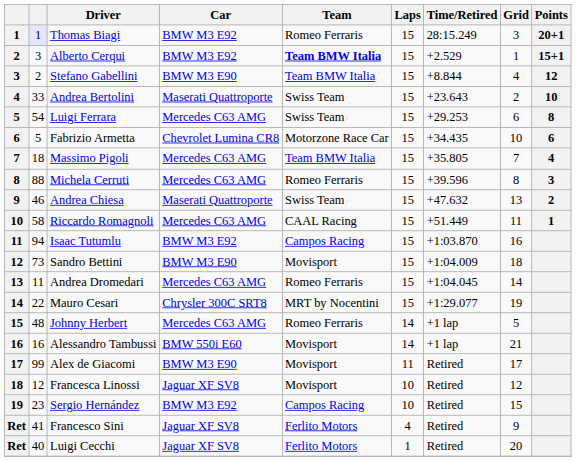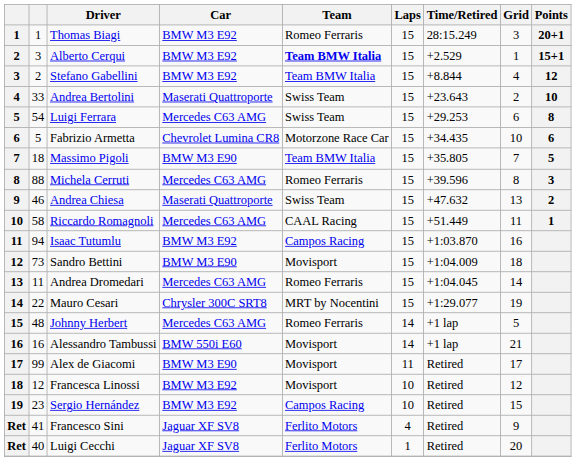 <table class="wikitable sortable" style="font-size:95%">
 <tr>
 <th></th>
 <th></th>
 <th>Driver</th>
 <th>Car</th>
 <th>Team</th>
 <th>Laps</th>
 <th>Time/Retired</th>
 <th>Grid</th>
 <th>Points</th>
 </tr>
 <tr>
 <th>1</th>
-<td align=center style="background: lavender;">1</td>
+<td align=center>1</td>
 <td> <a href='#'>Thomas Biagi</a></td>
 <td><a href='#'>BMW M3 E92</a></td>
 <td> Romeo Ferraris</td>
 <td align=center>15</td>
 <td>28:15.249</td>
 <td align=center>3</td>
 <th>20+1</th>
 </tr>
 <tr>
 <th>2</th>
 <td align=center>3</td>
 <td> <a href='#'>Alberto Cerqui</a></td>
 <td><a href='#'>BMW M3 E92</a></td>
 <td><strong> <a href='#'>Team BMW Italia</a></strong></td>
 <td align=center>15</td>
 <td>+2.529</td>
 <td align=center>1</td>
 <th>15+1</th>
 </tr>
 <tr>
 <th>3</th>
 <td align=center>2</td>
 <td> <a href='#'>Stefano Gabellini</a></td>
-<td><a href='#'>BMW M3 E90</a></td>
+<td><a href='#'>BMW M3 E92</a></td>
 <td> <a href='#'>Team BMW Italia</a></td>
 <td align=center>15</td>
 <td>+8.844</td>
 <td align=center>4</td>
 <th>12</th>
 </tr>
 <tr>
 <th>4</th>
 <td align=center>33</td>
 <td> <a href='#'>Andrea Bertolini</a></td>
 <td><a href='#'>Maserati Quattroporte</a></td>
 <td> Swiss Team</td>
 <td align=center>15</td>
 <td>+23.643</td>
 <td align=center>2</td>
 <th>10</th>
 </tr>
 <tr>
 <th>5</th>
 <td align=center>54</td>
 <td> <a href='#'>Luigi Ferrara</a></td>
 <td><a href='#'>Mercedes C63 AMG</a></td>
 <td> Swiss Team</td>
 <td align=center>15</td>
 <td>+29.253</td>
 <td align=center>6</td>
 <th>8</th>
 </tr>
 <tr>
 <th>6</th>
 <td align=center>5</td>
 <td> Fabrizio Armetta</td>
 <td><a href='#'>Chevrolet Lumina CR8</a></td>
 <td> Motorzone Race Car</td>
 <td align=center>15</td>
 <td>+34.435</td>
 <td align=center>10</td>
 <th>6</th>
 </tr>
 <tr>
 <th>7</th>
 <td align=center>18</td>
 <td> <a href='#'>Massimo Pigoli</a></td>
-<td><a href='#'>Mercedes C63 AMG</a></td>
+<td><a href='#'>BMW M3 E90</a></td>
 <td> <a href='#'>Team BMW Italia</a></td>
 <td align=center>15</td>
 <td>+35.805</td>
 <td align=center>7</td>
-<th>4</th>
+<th>5</th>
 </tr>
 <tr>
 <th>8</th>
 <td align=center>88</td>
 <td> <a href='#'>Michela Cerruti</a></td>
 <td><a href='#'>Mercedes C63 AMG</a></td>
 <td> Romeo Ferraris</td>
 <td align=center>15</td>
 <td>+39.596</td>
 <td align=center>8</td>
 <th>3</th>
 </tr>
 <tr>
 <th>9</th>
 <td align=center>46</td>
 <td> <a href='#'>Andrea Chiesa</a></td>
 <td><a href='#'>Maserati Quattroporte</a></td>
 <td> Swiss Team</td>
 <td align=center>15</td>
 <td>+47.632</td>
 <td align=center>13</td>
 <th>2</th>
 </tr>
 <tr>
 <th>10</th>
 <td align=center>58</td>
 <td> <a href='#'>Riccardo Romagnoli</a></td>
 <td><a href='#'>Mercedes C63 AMG</a></td>
 <td> CAAL Racing</td>
 <td align=center>15</td>
 <td>+51.449</td>
 <td align=center>11</td>
 <th>1</th>
 </tr>
 <tr>
 <th>11</th>
 <td align=center>94</td>
 <td> <a href='#'>Isaac Tutumlu</a></td>
 <td><a href='#'>BMW M3 E92</a></td>
 <td> <a href='#'>Campos Racing</a></td>
 <td align=center>15</td>
 <td>+1:03.870</td>
 <td align=center>16</td>
 <th></th>
 </tr>
 <tr>
 <th>12</th>
 <td align=center>73</td>
 <td> Sandro Bettini</td>
 <td><a href='#'>BMW M3 E90</a></td>
 <td> Movisport</td>
 <td align=center>15</td>
 <td>+1:04.009</td>
 <td align=center>18</td>
 <th></th>
 </tr>
 <tr>
 <th>13</th>
 <td align=center>11</td>
 <td> Andrea Dromedari</td>
 <td><a href='#'>Mercedes C63 AMG</a></td>
 <td> Romeo Ferraris</td>
 <td align=center>15</td>
 <td>+1:04.045</td>
 <td align=center>14</td>
 <th></th>
 </tr>
 <tr>
 <th>14</th>
 <td align=center>22</td>
 <td> Mauro Cesari</td>
 <td><a href='#'>Chrysler 300C SRT8</a></td>
 <td> MRT by Nocentini</td>
 <td align=center>15</td>
 <td>+1:29.077</td>
 <td align=center>19</td>
 <th></th>
 </tr>
 <tr>
 <th>15</th>
 <td align=center>48</td>
 <td> <a href='#'>Johnny Herbert</a></td>
 <td><a href='#'>Mercedes C63 AMG</a></td>
 <td> Romeo Ferraris</td>
 <td align=center>14</td>
 <td>+1 lap</td>
 <td align=center>5</td>
 <th></th>
 </tr>
 <tr>
 <th>16</th>
 <td align=center>16</td>
 <td> Alessandro Tambussi</td>
 <td><a href='#'>BMW 550i E60</a></td>
 <td> Movisport</td>
 <td align=center>14</td>
 <td>+1 lap</td>
 <td align=center>21</td>
 <th></th>
 </tr>
 <tr>
 <th>17</th>
 <td align=center>99</td>
 <td> Alex de Giacomi</td>
 <td><a href='#'>BMW M3 E90</a></td>
 <td> Movisport</td>
 <td align=center>11</td>
 <td>Retired</td>
 <td align=center>17</td>
 <th></th>
 </tr>
 <tr>
 <th>18</th>
 <td align=center>12</td>
 <td> Francesca Linossi</td>
-<td><a href='#'>Jaguar XF SV8</a></td>
+<td><a href='#'>BMW M3 E92</a></td>
 <td> Movisport</td>
 <td align=center>10</td>
 <td>Retired</td>
 <td align=center>12</td>
 <th></th>
 </tr>
 <tr>
 <th>19</th>
 <td align=center>23</td>
 <td> <a href='#'>Sergio Hernández</a></td>
 <td><a href='#'>BMW M3 E92</a></td>
 <td> <a href='#'>Campos Racing</a></td>
 <td align=center>10</td>
 <td>Retired</td>
 <td align=center>15</td>
 <th></th>
 </tr>
 <tr>
 <th>Ret</th>
 <td align=center>41</td>
 <td> Francesco Sini</td>
 <td><a href='#'>Jaguar XF SV8</a></td>
 <td> <a href='#'>Ferlito Motors</a></td>
 <td align=center>4</td>
 <td>Retired</td>
 <td align=center>9</td>
 <th></th>
 </tr>
 <tr>
 <th>Ret</th>
 <td align=center>40</td>
 <td> Luigi Cecchi</td>
 <td><a href='#'>Jaguar XF SV8</a></td>
 <td> <a href='#'>Ferlito Motors</a></td>
 <td align=center>1</td>
 <td>Retired</td>
 <td align=center>20</td>
 <th></th>
 </tr>
 <tr>
 </tr>
 </table>
